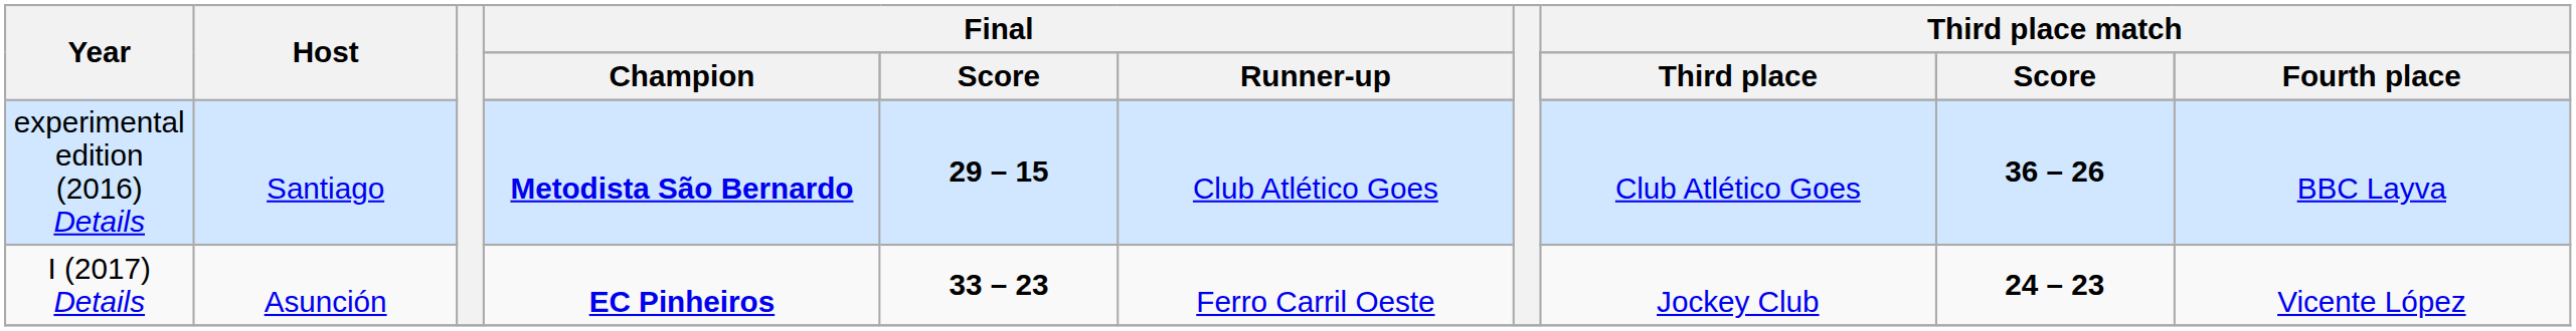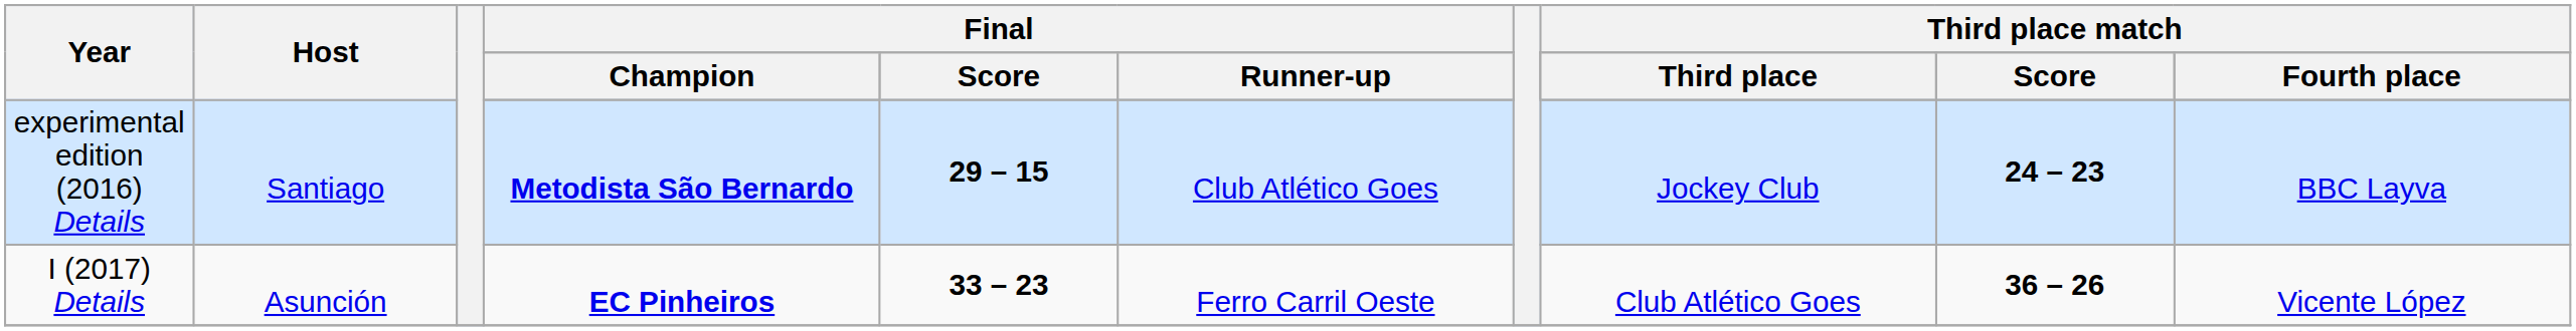 <table class="wikitable" style="font-size:90%; width: 98%; text-align: center;">
 <tr bgcolor=#C1D8FF>
 <th rowspan=2 width=5%>Year</th>
 <th rowspan=2 width=10%>Host</th>
 <th width=1% rowspan=4 bgcolor=ffffff></th>
 <th colspan=3>Final</th>
 <th width=1% rowspan=4 bgcolor=ffffff></th>
 <th colspan=3>Third place match</th>
 </tr>
 <tr bgcolor=FEF>
 <th width=15%>Champion</th>
 <th width=9%>Score</th>
 <th width=15%>Runner-up</th>
 <th width=15%>Third place</th>
 <th width=9%>Score</th>
 <th width=15%>Fourth place</th>
 </tr>
 <tr bgcolor=#D0E7FF>
 <td>experimental edition (2016)<br><em><a href='#'>Details</a></em></td>
 <td><br><a href='#'>Santiago</a></td>
 <td><strong><br> <a href='#'>Metodista São Bernardo</a></strong></td>
 <td><strong>29 – 15</strong></td>
 <td><br> <a href='#'>Club Atlético Goes</a></td>
-<td><br> <a href='#'>Club Atlético Goes</a></td>
-<td><strong>36 – 26</strong></td>
+<td><br> <a href='#'>Jockey Club</a></td>
+<td><strong>24 – 23</strong></td>
 <td><br> <a href='#'>BBC Layva</a></td>
 </tr>
 <tr>
 <td>I (2017)<br><em><a href='#'>Details</a></em></td>
 <td><br><a href='#'>Asunción</a></td>
 <td><strong><br> <a href='#'>EC Pinheiros</a></strong></td>
 <td><strong>33 – 23</strong></td>
 <td><br> <a href='#'>Ferro Carril Oeste</a></td>
-<td><br> <a href='#'>Jockey Club</a></td>
-<td><strong>24 – 23</strong></td>
+<td><br> <a href='#'>Club Atlético Goes</a></td>
+<td><strong>36 – 26</strong></td>
 <td><br> <a href='#'>Vicente López</a></td>
 </tr>
 <tr>
 </tr>
 </table>
